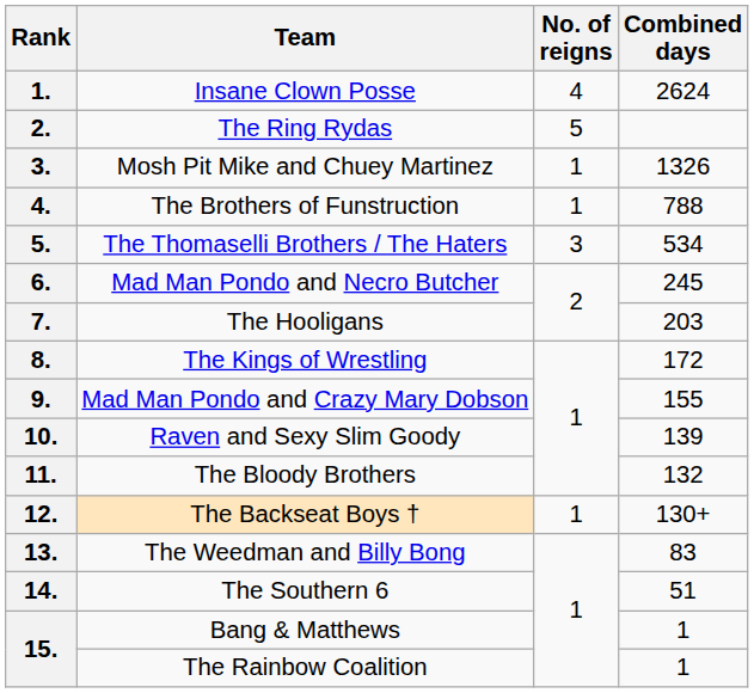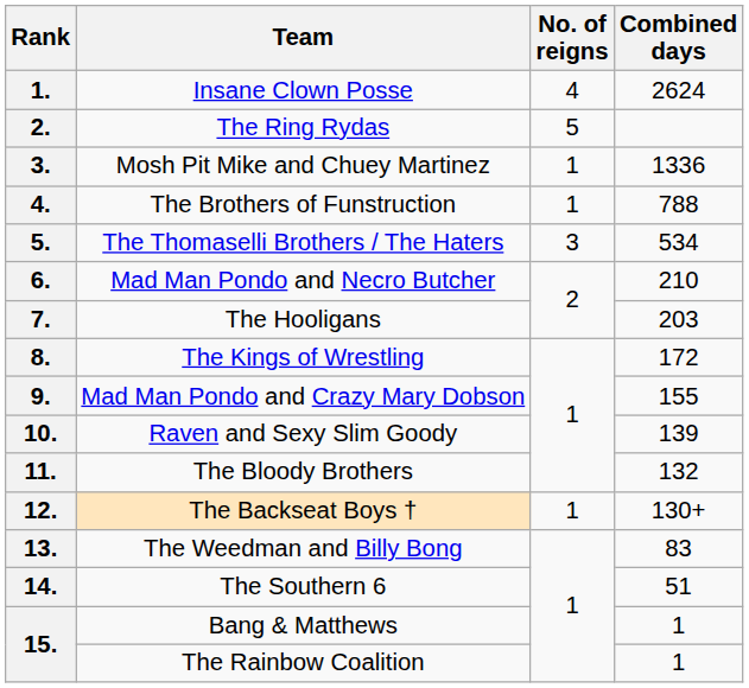 <table class="wikitable sortable" style="text-align: center">
 <tr>
 <th>Rank</th>
 <th>Team</th>
 <th>No. of<br>reigns</th>
 <th>Combined<br>days</th>
 </tr>
 <tr>
 <th>1.</th>
 <td><a href='#'>Insane Clown Posse</a><br></td>
 <td>4</td>
 <td>2624</td>
 </tr>
 <tr>
 <th>2.</th>
 <td><a href='#'>The Ring Rydas</a><br></td>
 <td>5</td>
 <td></td>
 </tr>
 <tr>
 <th>3.</th>
 <td>Mosh Pit Mike and Chuey Martinez</td>
 <td>1</td>
-<td>1326</td>
+<td>1336</td>
 </tr>
 <tr>
 <th>4.</th>
 <td>The Brothers of Funstruction<br></td>
 <td>1</td>
 <td>788</td>
 </tr>
 <tr>
 <th>5.</th>
 <td><a href='#'>The Thomaselli Brothers / The Haters</a><br></td>
 <td>3</td>
 <td>534</td>
 </tr>
 <tr>
 <th>6.</th>
 <td><a href='#'>Mad Man Pondo</a> and <a href='#'>Necro Butcher</a></td>
 <td rowspan=2>2</td>
-<td>245</td>
+<td>210</td>
 </tr>
 <tr>
 <th>7.</th>
 <td>The Hooligans<br></td>
 <td>203</td>
 </tr>
 <tr>
 <th>8.</th>
 <td><a href='#'>The Kings of Wrestling</a><br></td>
 <td rowspan=4>1</td>
 <td>172</td>
 </tr>
 <tr>
 <th>9.</th>
 <td><a href='#'>Mad Man Pondo</a> and <a href='#'>Crazy Mary Dobson</a></td>
 <td>155</td>
 </tr>
 <tr>
 <th>10.</th>
 <td><a href='#'>Raven</a> and Sexy Slim Goody</td>
 <td>139</td>
 </tr>
 <tr>
 <th>11.</th>
 <td>The Bloody Brothers<br></td>
 <td>132</td>
 </tr>
 <tr>
 <th>12.</th>
 <td style="background-color: #ffe6bd">The Backseat Boys †<br></td>
 <td>1</td>
 <td>130+</td>
 </tr>
 <tr>
 <th>13.</th>
 <td>The Weedman and <a href='#'>Billy Bong</a></td>
 <td rowspan=4>1</td>
 <td>83</td>
 </tr>
 <tr>
 <th>14.</th>
 <td>The Southern 6<br></td>
 <td>51</td>
 </tr>
 <tr>
 <th rowspan=2>15.</th>
 <td>Bang & Matthews<br></td>
 <td>1</td>
 </tr>
 <tr>
 <td>The Rainbow Coalition<br></td>
 <td>1</td>
 </tr>
 </table>
